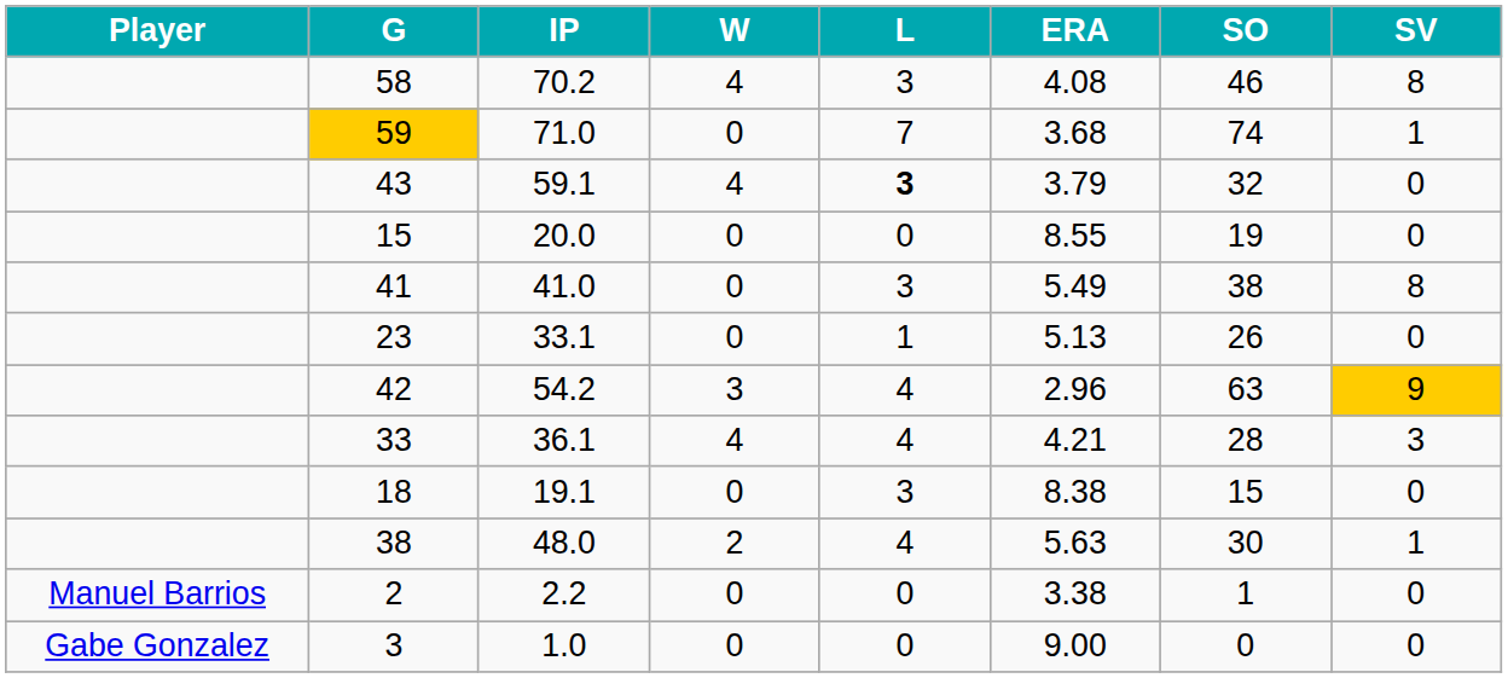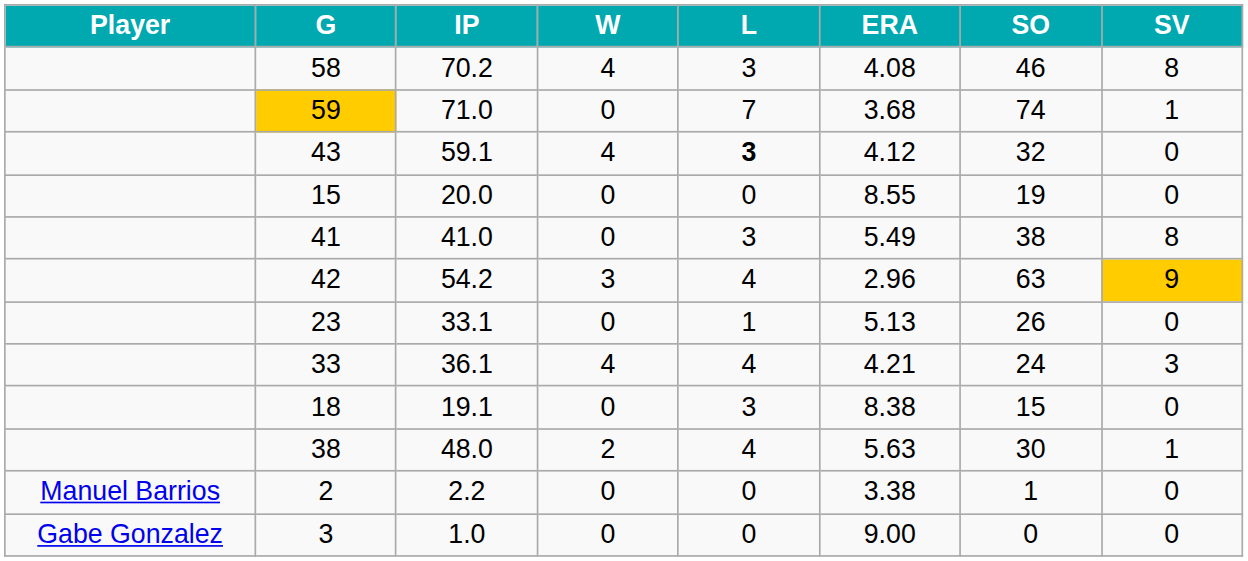 <table class="wikitable sortable">
 <tr>
 <th style="background-color: #00a8b0; color: #FFFFFF; text-align: center;" width="16%">Player</th>
 <th style="background-color: #00a8b0; color: #FFFFFF; text-align: center;" width="9%">G</th>
 <th style="background-color: #00a8b0; color: #FFFFFF; text-align: center;" width="9%">IP</th>
 <th style="background-color: #00a8b0; color: #FFFFFF; text-align: center;" width="9%">W</th>
 <th style="background-color: #00a8b0; color: #FFFFFF; text-align: center;" width="9%">L</th>
 <th style="background-color: #00a8b0; color: #FFFFFF; text-align: center;" width="9%">ERA</th>
 <th style="background-color: #00a8b0; color: #FFFFFF; text-align: center;" width="9%">SO</th>
 <th style="background-color: #00a8b0; color: #FFFFFF; text-align: center;" width="9%">SV</th>
 </tr>
 <tr style="text-align:center;">
 <td></td>
 <td>58</td>
 <td>70.2</td>
 <td>4</td>
 <td>3</td>
 <td>4.08</td>
 <td>46</td>
 <td>8</td>
 </tr>
 <tr style="text-align:center;">
 <td></td>
 <td bgcolor="#FFCC00">59</td>
 <td>71.0</td>
 <td>0</td>
 <td>7</td>
 <td>3.68</td>
 <td>74</td>
 <td>1</td>
 </tr>
 <tr style="text-align:center;">
 <td></td>
 <td>43</td>
 <td>59.1</td>
 <td>4</td>
 <td><strong>3</strong></td>
-<td>3.79</td>
+<td>4.12</td>
 <td>32</td>
 <td>0</td>
 </tr>
 <tr style="text-align:center;">
 <td></td>
 <td>15</td>
 <td>20.0</td>
 <td>0</td>
 <td>0</td>
 <td>8.55</td>
 <td>19</td>
 <td>0</td>
 </tr>
 <tr style="text-align:center;">
 <td></td>
 <td>41</td>
 <td>41.0</td>
 <td>0</td>
 <td>3</td>
 <td>5.49</td>
 <td>38</td>
 <td>8</td>
 </tr>
 <tr style="text-align:center;">
 <td></td>
+<td>42</td>
+<td>54.2</td>
+<td>3</td>
+<td>4</td>
+<td>2.96</td>
+<td>63</td>
+<td bgcolor="#FFCC00">9</td>
+</tr>
+<tr style="text-align:center;">
+<td></td>
 <td>23</td>
 <td>33.1</td>
 <td>0</td>
 <td>1</td>
 <td>5.13</td>
 <td>26</td>
 <td>0</td>
 </tr>
 <tr style="text-align:center;">
 <td></td>
-<td>42</td>
-<td>54.2</td>
-<td>3</td>
-<td>4</td>
-<td>2.96</td>
-<td>63</td>
-<td bgcolor="#FFCC00">9</td>
-</tr>
-<tr style="text-align:center;">
-<td></td>
 <td>33</td>
 <td>36.1</td>
 <td>4</td>
 <td>4</td>
 <td>4.21</td>
-<td>28</td>
+<td>24</td>
 <td>3</td>
 </tr>
 <tr style="text-align:center;">
 <td></td>
 <td>18</td>
 <td>19.1</td>
 <td>0</td>
 <td>3</td>
 <td>8.38</td>
 <td>15</td>
 <td>0</td>
 </tr>
 <tr style="text-align:center;">
 <td></td>
 <td>38</td>
 <td>48.0</td>
 <td>2</td>
 <td>4</td>
 <td>5.63</td>
 <td>30</td>
 <td>1</td>
 </tr>
 <tr align=center>
 <td><a href='#'>Manuel Barrios</a></td>
 <td>2</td>
 <td>2.2</td>
 <td>0</td>
 <td>0</td>
 <td>3.38</td>
 <td>1</td>
 <td>0</td>
 </tr>
 <tr align=center>
 <td><a href='#'>Gabe Gonzalez</a></td>
 <td>3</td>
 <td>1.0</td>
 <td>0</td>
 <td>0</td>
 <td>9.00</td>
 <td>0</td>
 <td>0</td>
 </tr>
 </table>
